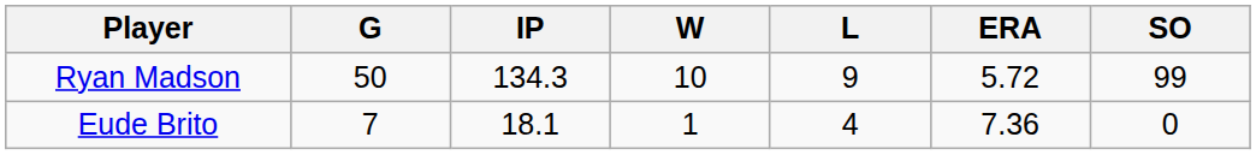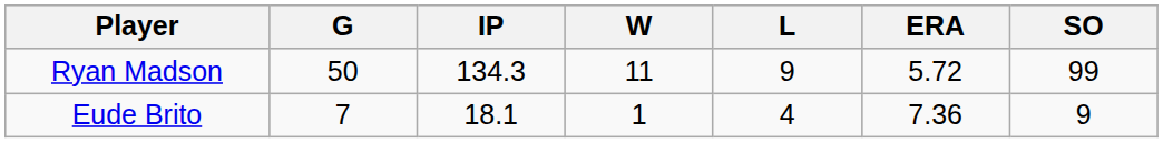 <table class="wikitable sortable">
 <tr>
 <th bgcolor="#DDDDFF" width="16%">Player</th>
 <th bgcolor="#DDDDFF" width="9%">G</th>
 <th bgcolor="#DDDDFF" width="9%">IP</th>
 <th bgcolor="#DDDDFF" width="9%">W</th>
 <th bgcolor="#DDDDFF" width="9%">L</th>
 <th bgcolor="#DDDDFF" width="9%">ERA</th>
 <th bgcolor="#DDDDFF" width="9%">SO</th>
 </tr>
 <tr align="center">
 <td><a href='#'>Ryan Madson</a></td>
 <td>50</td>
 <td>134.3</td>
-<td>10</td>
+<td>11</td>
 <td>9</td>
 <td>5.72</td>
 <td>99</td>
 </tr>
 <tr align=center>
 <td><a href='#'>Eude Brito</a></td>
 <td>7</td>
 <td>18.1</td>
 <td>1</td>
 <td>4</td>
 <td>7.36</td>
-<td>0</td>
+<td>9</td>
 </tr>
 </table>
